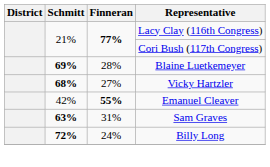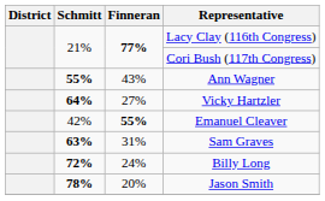 <table class=wikitable>
 <tr>
 <th>District</th>
 <th>Schmitt</th>
 <th>Finneran</th>
 <th>Representative</th>
 </tr>
 <tr align=center>
 <th rowspan=2 ></th>
 <td rowspan=2>21%</td>
 <td rowspan=2><strong>77%</strong></td>
 <td><a href='#'>Lacy Clay</a> (<a href='#'>116th Congress</a>)</td>
 </tr>
 <tr align=center>
 <td><a href='#'>Cori Bush</a> (<a href='#'>117th Congress</a>)</td>
 </tr>
 <tr align=center>
 <th></th>
-<td><strong>69%</strong></td>
-<td>28%</td>
-<td><a href='#'>Blaine Luetkemeyer</a></td>
+<td><strong>55%</strong></td>
+<td>43%</td>
+<td><a href='#'>Ann Wagner</a></td>
 </tr>
 <tr align=center>
 <th></th>
-<td><strong>68%</strong></td>
+<td><strong>64%</strong></td>
 <td>27%</td>
 <td><a href='#'>Vicky Hartzler</a></td>
 </tr>
 <tr align=center>
 <th></th>
 <td>42%</td>
 <td><strong>55%</strong></td>
 <td><a href='#'>Emanuel Cleaver</a></td>
 </tr>
 <tr align=center>
 <th></th>
 <td><strong>63%</strong></td>
 <td>31%</td>
 <td><a href='#'>Sam Graves</a></td>
 </tr>
 <tr align=center>
 <th></th>
 <td><strong>72%</strong></td>
 <td>24%</td>
 <td><a href='#'>Billy Long</a></td>
 </tr>
 <tr align=center>
+<th></th>
+<td><strong>78%</strong></td>
+<td>20%</td>
+<td><a href='#'>Jason Smith</a></td>
+</tr>
+<tr align=center>
 </tr>
 </table>
